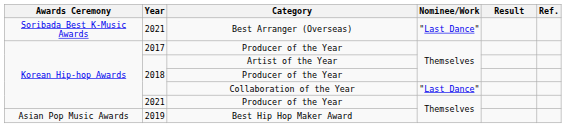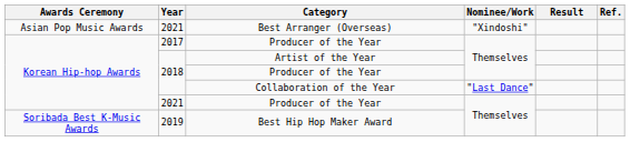 <table class="wikitable sortable" style="text-align:center">
 <tr>
 <th>Awards Ceremony</th>
 <th>Year</th>
 <th width="45%">Category</th>
 <th>Nominee/Work</th>
 <th width="10%">Result</th>
 <th>Ref.</th>
 </tr>
 <tr>
-<td><a href='#'>Soribada Best K-Music Awards</a></td>
+<td>Asian Pop Music Awards</td>
 <td>2021</td>
 <td>Best Arranger (Overseas)</td>
-<td>"<a href='#'>Last Dance</a>"</td>
+<td>"Xindoshi"</td>
 <td></td>
 <td></td>
 </tr>
 <tr>
 <td rowspan="5"><a href='#'>Korean Hip-hop Awards</a></td>
 <td>2017</td>
 <td>Producer of the Year</td>
 <td rowspan="3">Themselves</td>
 <td></td>
 <td></td>
 </tr>
 <tr>
 <td rowspan="3">2018</td>
 <td>Artist of the Year</td>
 <td></td>
 <td></td>
 </tr>
 <tr>
 <td>Producer of the Year</td>
 <td></td>
 <td></td>
 </tr>
 <tr>
 <td>Collaboration of the Year</td>
 <td>"<a href='#'>Last Dance</a>"</td>
 <td></td>
 <td></td>
 </tr>
 <tr>
 <td>2021</td>
 <td>Producer of the Year</td>
 <td rowspan="2">Themselves</td>
 <td></td>
 <td></td>
 </tr>
 <tr>
-<td>Asian Pop Music Awards</td>
+<td><a href='#'>Soribada Best K-Music Awards</a></td>
 <td>2019</td>
 <td>Best Hip Hop Maker Award</td>
 <td></td>
 <td></td>
 </tr>
 </table>
